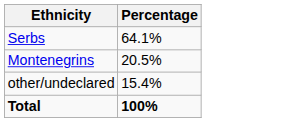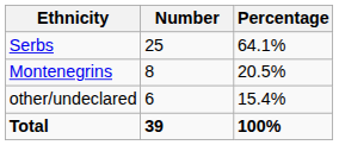 <table class="wikitable">
 <tr>
 <th width="100px">Ethnicity</th>
+<th width="80px">Number</th>
 <th width="80px">Percentage</th>
 </tr>
 <tr>
 <td><a href='#'>Serbs</a></td>
+<td>25</td>
 <td>64.1%</td>
 </tr>
 <tr>
 <td><a href='#'>Montenegrins</a></td>
+<td>8</td>
 <td>20.5%</td>
 </tr>
 <tr>
 <td>other/undeclared</td>
+<td>6</td>
 <td>15.4%</td>
 </tr>
 <tr>
 <td><strong>Total</strong></td>
+<td><strong>39</strong></td>
 <td><strong>100%</strong></td>
 </tr>
 </table>
